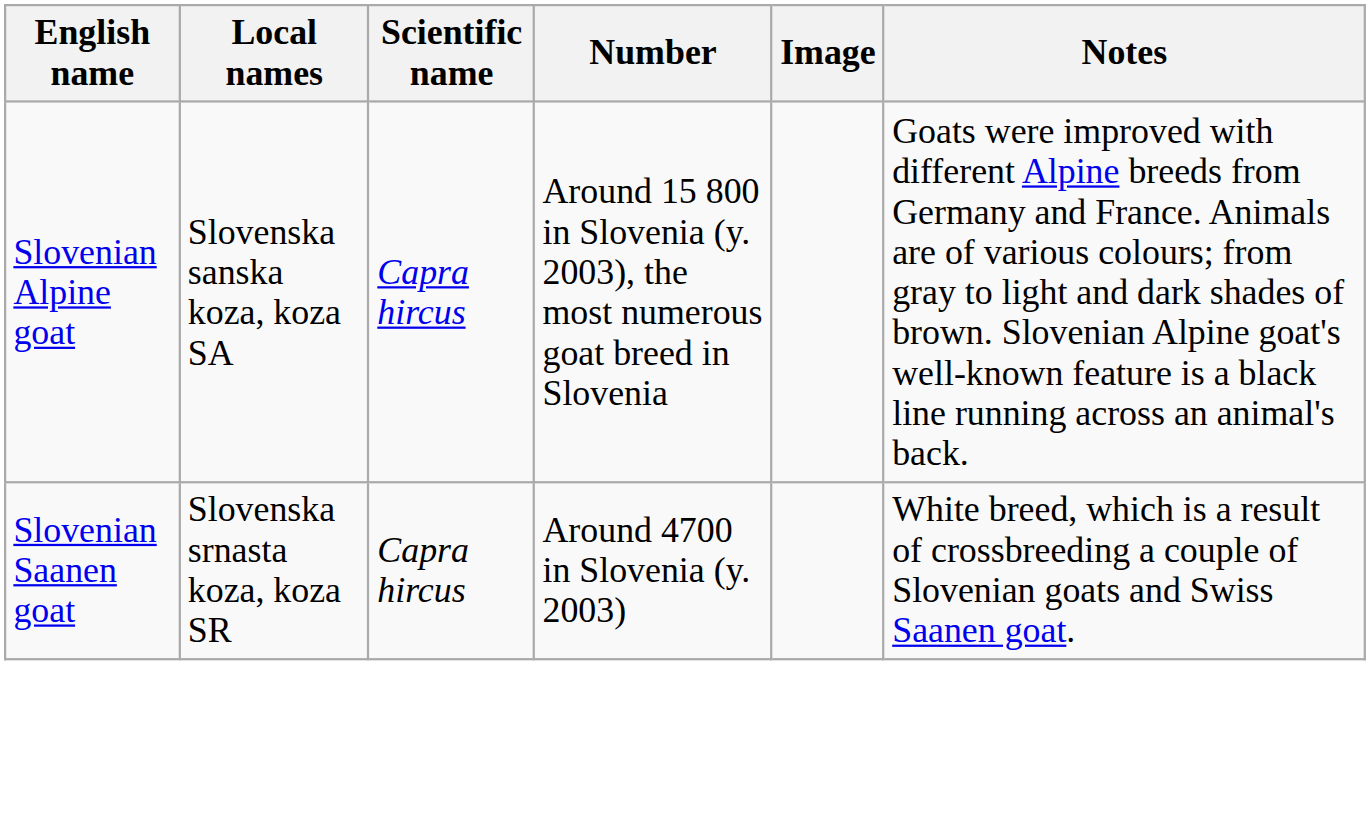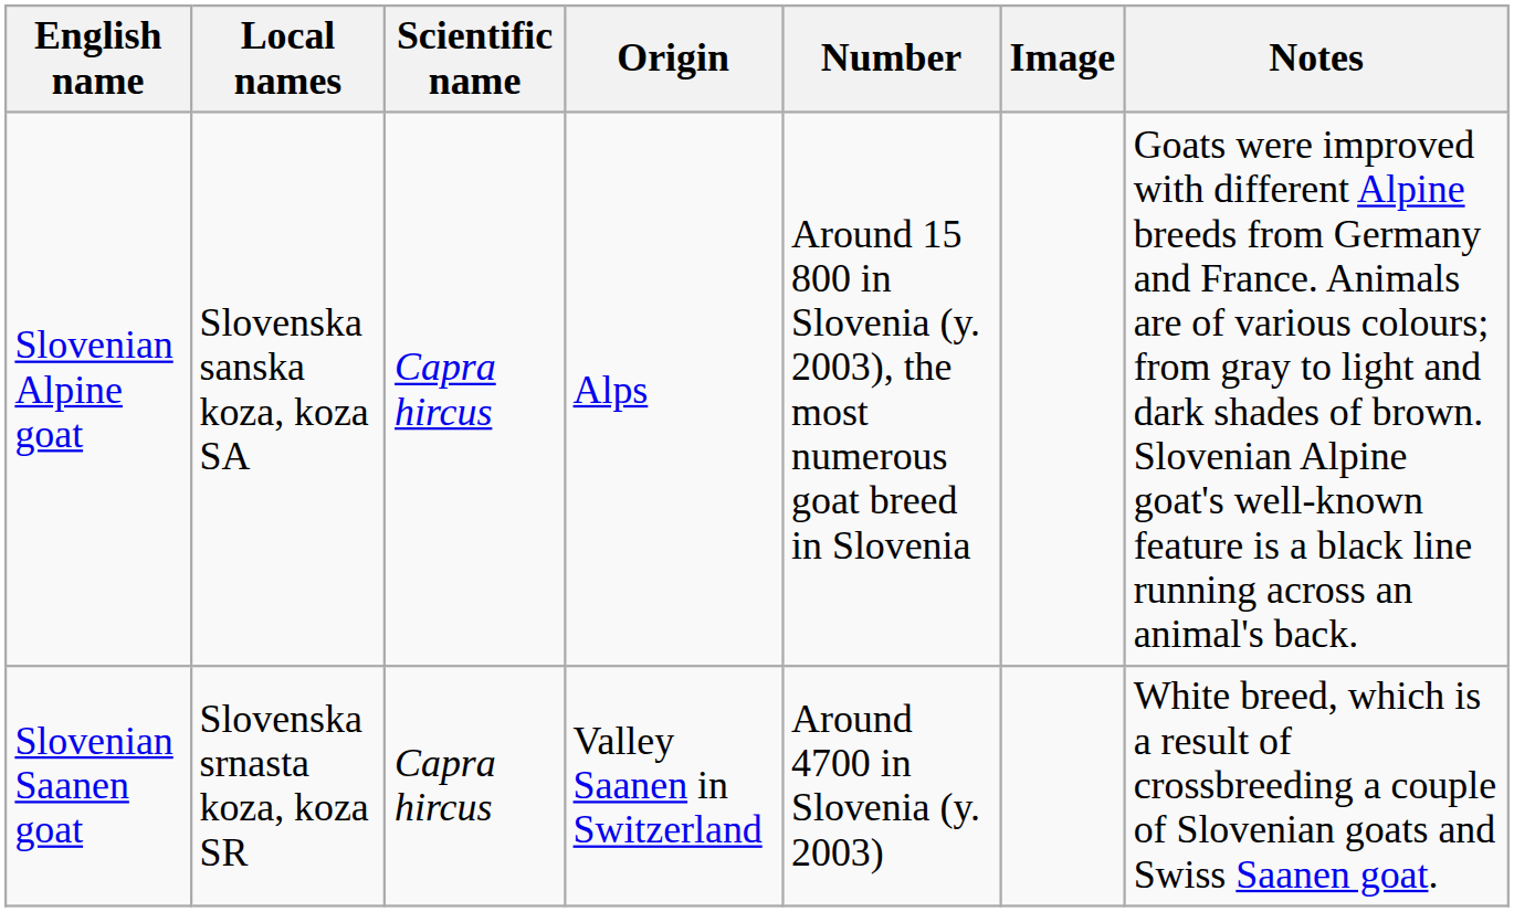 <table class="wikitable">
 <tr>
 <th>English name</th>
 <th>Local names</th>
 <th>Scientific name</th>
+<th>Origin</th>
 <th>Number</th>
 <th>Image</th>
 <th>Notes</th>
 </tr>
 <tr>
 <td><a href='#'>Slovenian Alpine goat</a></td>
 <td>Slovenska sanska koza, koza SA</td>
 <td><em><a href='#'>Capra hircus</a></em></td>
+<td><a href='#'>Alps</a></td>
 <td>Around 15 800 in Slovenia (y. 2003), the most numerous goat breed in Slovenia</td>
 <td></td>
 <td>Goats were improved with different <a href='#'>Alpine</a> breeds from Germany and France. Animals are of various colours; from gray to light and dark shades of brown. Slovenian Alpine goat's well-known feature is a black line running across an animal's back.</td>
 </tr>
 <tr>
 <td><a href='#'>Slovenian Saanen goat</a></td>
 <td>Slovenska srnasta koza, koza SR</td>
 <td><em>Capra hircus</em></td>
+<td>Valley <a href='#'>Saanen</a> in <a href='#'>Switzerland</a></td>
 <td>Around 4700 in Slovenia (y. 2003)</td>
 <td></td>
 <td>White breed, which is a result of crossbreeding a couple of Slovenian goats and Swiss <a href='#'>Saanen goat</a>.</td>
 </tr>
 </table>
